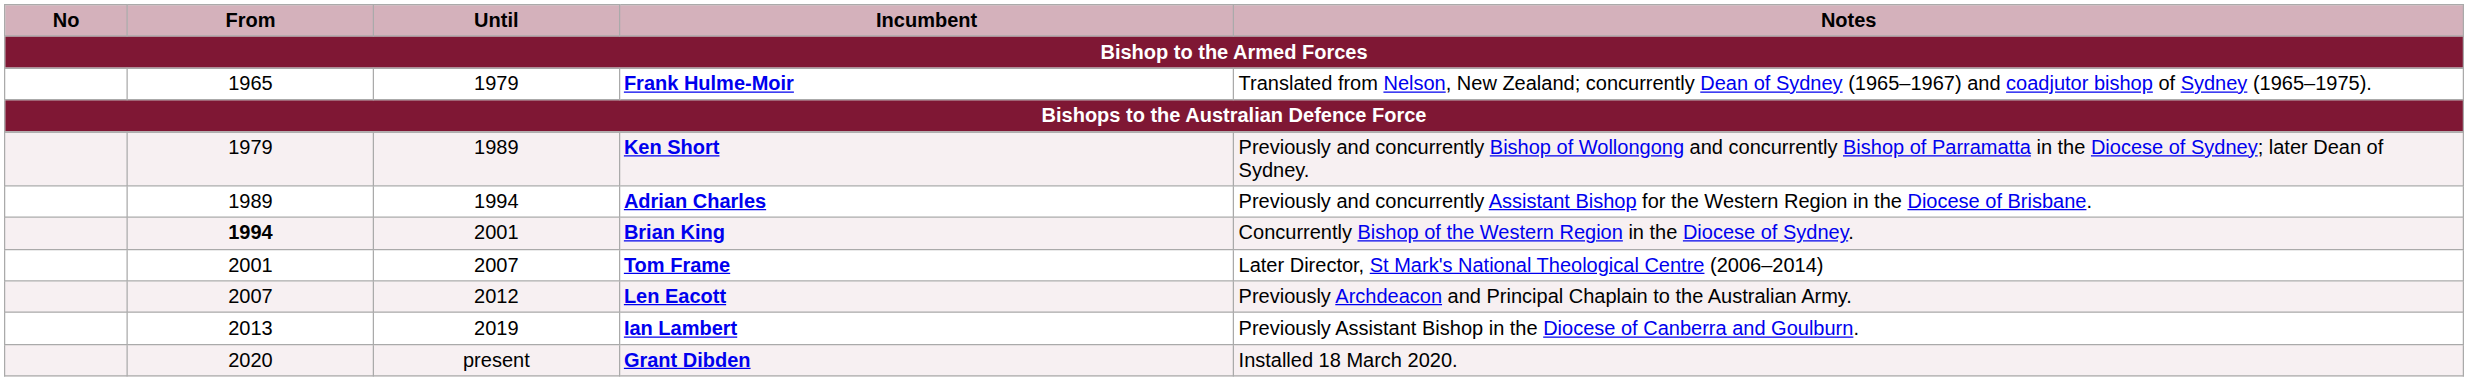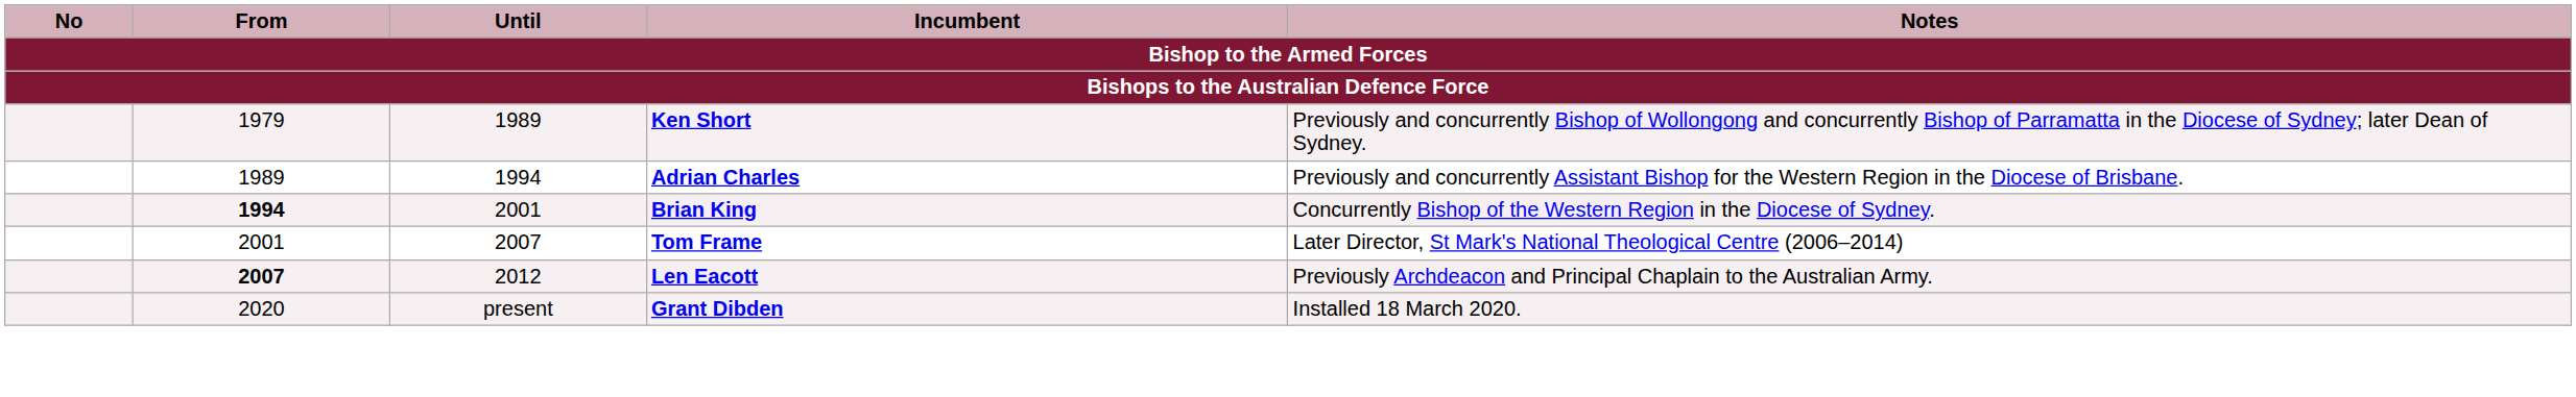 <table class="wikitable">
 <tr>
 <th style="background-color: #D4B1BB; width: 5%;">No</th>
 <th style="background-color: #D4B1BB; width: 10%;">From</th>
 <th style="background-color: #D4B1BB; width: 10%;">Until</th>
 <th style="background-color: #D4B1BB; width: 25%;">Incumbent</th>
 <th style="background-color: #D4B1BB; width: 50%;">Notes</th>
 </tr>
 <tr>
 <th colspan="5" style="background:#7f1734; color:white;">Bishop to the Armed Forces</th>
 </tr>
 <tr>
-</tr>
-<tr valign="top" style="background-color: white;">
-<td style="text-align: center;"></td>
-<td style="text-align: center;">1965</td>
-<td style="text-align: center;">1979</td>
-<td><strong><a href='#'>Frank Hulme-Moir</a></strong> </td>
-<td>Translated from <a href='#'>Nelson</a>, New Zealand; concurrently <a href='#'>Dean of Sydney</a> (1965–1967) and <a href='#'>coadjutor bishop</a> of <a href='#'>Sydney</a> (1965–1975).</td>
 </tr>
 <tr>
 <th colspan="5" style="background-color: #7F1734; color: white;">Bishops to the Australian Defence Force</th>
 </tr>
 <tr>
 </tr>
 <tr valign="top" style="background-color: #F7F0F2;">
 <td style="text-align: center;"></td>
 <td style="text-align: center;">1979</td>
 <td style="text-align: center;">1989</td>
 <td><strong><a href='#'>Ken Short</a></strong> </td>
 <td>Previously and concurrently <a href='#'>Bishop of Wollongong</a> and concurrently <a href='#'>Bishop of Parramatta</a> in the <a href='#'>Diocese of Sydney</a>; later Dean of Sydney.</td>
 </tr>
 <tr valign="top" style="background-color: white;">
 <td style="text-align: center;"></td>
 <td style="text-align: center;">1989</td>
 <td style="text-align: center;">1994</td>
 <td><strong><a href='#'>Adrian Charles</a></strong> </td>
 <td>Previously and concurrently <a href='#'>Assistant Bishop</a> for the Western Region in the <a href='#'>Diocese of Brisbane</a>.</td>
 </tr>
 <tr valign="top" style="background-color: #F7F0F2;">
 <td style="text-align: center;"></td>
 <td style="text-align: center;"><strong>1994</strong></td>
 <td style="text-align: center;">2001</td>
 <td><strong><a href='#'>Brian King</a></strong></td>
 <td>Concurrently <a href='#'>Bishop of the Western Region</a> in the <a href='#'>Diocese of Sydney</a>.</td>
 </tr>
 <tr valign="top" style="background-color: white;">
 <td style="text-align: center;"></td>
 <td style="text-align: center;">2001</td>
 <td style="text-align: center;">2007</td>
 <td><strong><a href='#'>Tom Frame</a></strong> </td>
 <td>Later Director, <a href='#'>St Mark's National Theological Centre</a> (2006–2014)</td>
 </tr>
 <tr valign="top" style="background-color: #F7F0F2;">
 <td style="text-align: center;"></td>
-<td style="text-align: center;">2007</td>
+<td style="text-align: center;"><strong>2007</strong></td>
 <td style="text-align: center;">2012</td>
 <td><strong><a href='#'>Len Eacott</a></strong>  </td>
 <td>Previously <a href='#'>Archdeacon</a> and Principal Chaplain to the Australian Army.</td>
-</tr>
-<tr valign="top" style="background-color: white;">
-<td style="text-align: center;"></td>
-<td style="text-align: center;">2013</td>
-<td style="text-align: center;">2019</td>
-<td><strong><a href='#'>Ian Lambert</a></strong></td>
-<td>Previously Assistant Bishop in the <a href='#'>Diocese of Canberra and Goulburn</a>.</td>
 </tr>
 <tr valign="top" style="background-color: #F7F0F2;">
 <td style="text-align: center;"></td>
 <td style="text-align: center;">2020</td>
 <td style="text-align: center;">present</td>
 <td><strong><a href='#'>Grant Dibden</a></strong></td>
 <td>Installed 18 March 2020.</td>
 </tr>
 </table>
